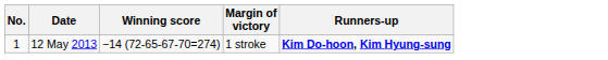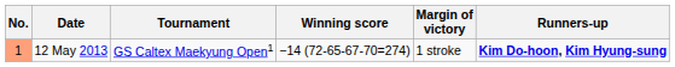 <table class="wikitable" style="font-size:95%;">
 <tr>
 <th>No.</th>
 <th>Date</th>
+<th>Tournament</th>
 <th>Winning score</th>
 <th>Margin of<br>victory</th>
 <th>Runners-up</th>
 </tr>
 <tr>
-<td align=center>1</td>
+<td align=center style="background: lightsalmon;">1</td>
 <td align=right>12 May <a href='#'>2013</a></td>
+<td><a href='#'>GS Caltex Maekyung Open</a><sup>1</sup></td>
 <td>−14 (72-65-67-70=274)</td>
 <td>1 stroke</td>
 <td><strong> <a href='#'>Kim Do-hoon</a>,  <a href='#'>Kim Hyung-sung</a></strong></td>
 </tr>
 </table>
